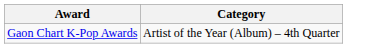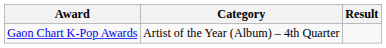 <table class="wikitable">
 <tr>
 <th>Award</th>
 <th>Category</th>
+<th>Result</th>
 </tr>
 <tr>
 <td><a href='#'>Gaon Chart K-Pop Awards</a></td>
 <td>Artist of the Year (Album) – 4th Quarter</td>
+<td></td>
 </tr>
 </table>
